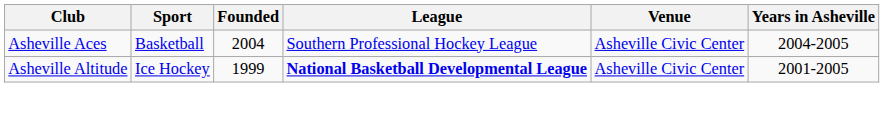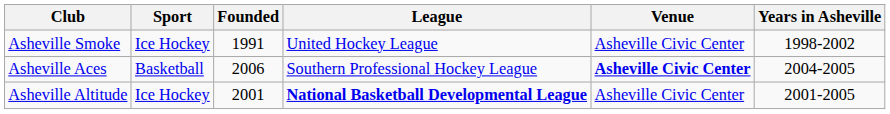 <table class="wikitable sortable">
 <tr>
 <th>Club</th>
 <th>Sport</th>
 <th>Founded</th>
 <th>League</th>
 <th>Venue</th>
 <th>Years in Asheville</th>
 </tr>
 <tr>
+<td><a href='#'>Asheville Smoke</a></td>
+<td><a href='#'>Ice Hockey</a></td>
+<td align=center>1991</td>
+<td><a href='#'>United Hockey League</a></td>
+<td><a href='#'>Asheville Civic Center</a></td>
+<td align=center>1998-2002</td>
+</tr>
+<tr>
 <td><a href='#'>Asheville Aces</a></td>
 <td><a href='#'>Basketball</a></td>
-<td align=center>2004</td>
+<td align=center>2006</td>
 <td><a href='#'>Southern Professional Hockey League</a></td>
-<td><a href='#'>Asheville Civic Center</a></td>
+<td><strong><a href='#'>Asheville Civic Center</a></strong></td>
 <td align=center>2004-2005</td>
 </tr>
 <tr>
 <td><a href='#'>Asheville Altitude</a></td>
 <td><a href='#'>Ice Hockey</a></td>
-<td align=center>1999</td>
+<td align=center>2001</td>
 <td><strong><a href='#'>National Basketball Developmental League</a></strong></td>
 <td><a href='#'>Asheville Civic Center</a></td>
 <td align=center>2001-2005</td>
 </tr>
 </table>
